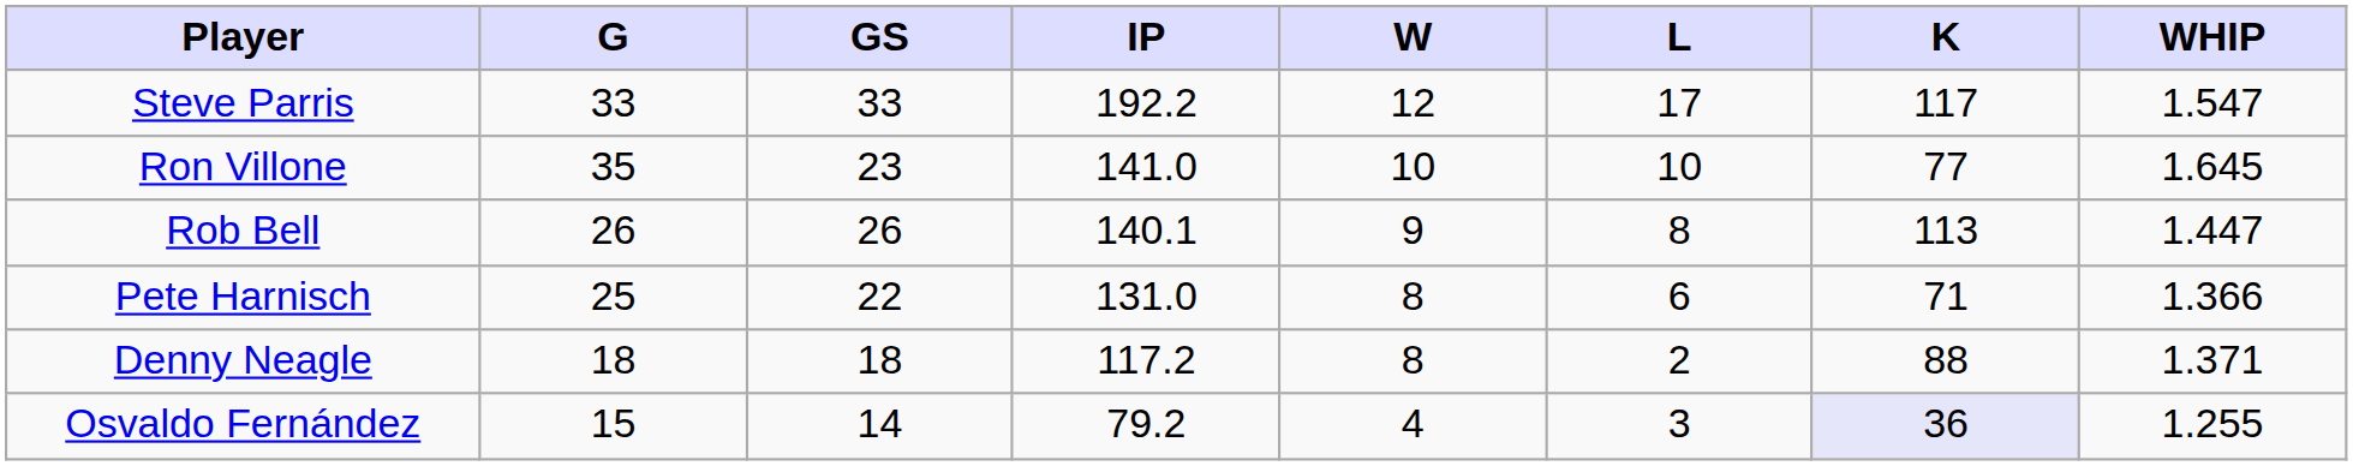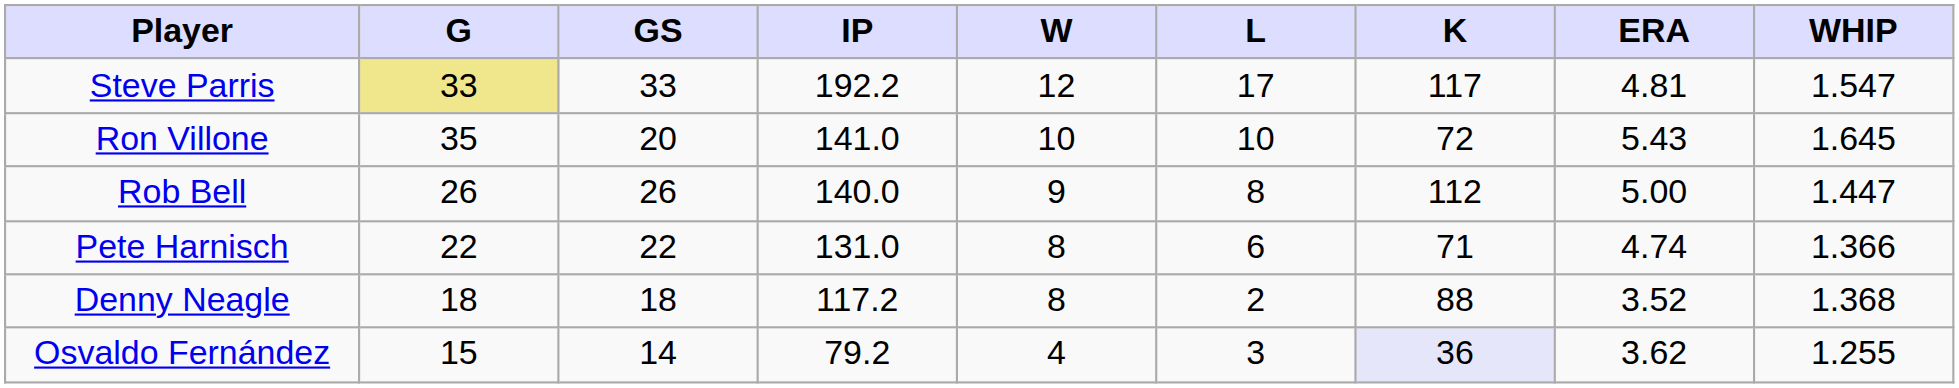 <table class="wikitable sortable">
 <tr>
 <th style="background:#ddf; width:16%;">Player</th>
 <th style="background:#ddf; width:9%;">G</th>
 <th style="background:#ddf; width:9%;">GS</th>
 <th style="background:#ddf; width:9%;">IP</th>
 <th style="background:#ddf; width:9%;">W</th>
 <th style="background:#ddf; width:9%;">L</th>
 <th style="background:#ddf; width:9%;">K</th>
+<th style="background:#ddf; width:9%;">ERA</th>
 <th style="background:#ddf; width:9%;">WHIP</th>
 </tr>
 <tr style="text-align:center;">
 <td><a href='#'>Steve Parris</a></td>
-<td>33</td>
+<td style="background: khaki;">33</td>
 <td>33</td>
 <td>192.2</td>
 <td>12</td>
 <td>17</td>
 <td>117</td>
+<td>4.81</td>
 <td>1.547</td>
 </tr>
 <tr style="text-align:center;">
 <td><a href='#'>Ron Villone</a></td>
 <td>35</td>
-<td>23</td>
+<td>20</td>
 <td>141.0</td>
 <td>10</td>
 <td>10</td>
-<td>77</td>
+<td>72</td>
+<td>5.43</td>
 <td>1.645</td>
 </tr>
 <tr style="text-align:center;">
 <td><a href='#'>Rob Bell</a></td>
 <td>26</td>
 <td>26</td>
-<td>140.1</td>
+<td>140.0</td>
 <td>9</td>
 <td>8</td>
-<td>113</td>
+<td>112</td>
+<td>5.00</td>
 <td>1.447</td>
 </tr>
 <tr style="text-align:center;">
 <td><a href='#'>Pete Harnisch</a></td>
-<td>25</td>
+<td>22</td>
 <td>22</td>
 <td>131.0</td>
 <td>8</td>
 <td>6</td>
 <td>71</td>
+<td>4.74</td>
 <td>1.366</td>
 </tr>
 <tr style="text-align:center;">
 <td><a href='#'>Denny Neagle</a></td>
 <td>18</td>
 <td>18</td>
 <td>117.2</td>
 <td>8</td>
 <td>2</td>
 <td>88</td>
-<td>1.371</td>
+<td>3.52</td>
+<td>1.368</td>
 </tr>
 <tr style="text-align:center;">
 <td><a href='#'>Osvaldo Fernández</a></td>
 <td>15</td>
 <td>14</td>
 <td>79.2</td>
 <td>4</td>
 <td>3</td>
 <td style="background: lavender;">36</td>
+<td>3.62</td>
 <td>1.255</td>
 </tr>
 </table>
